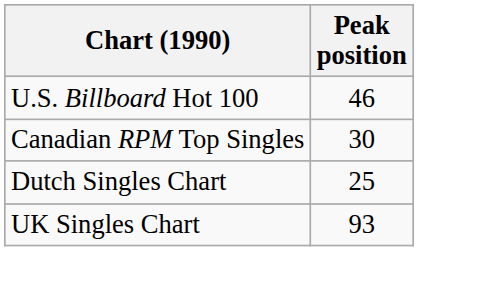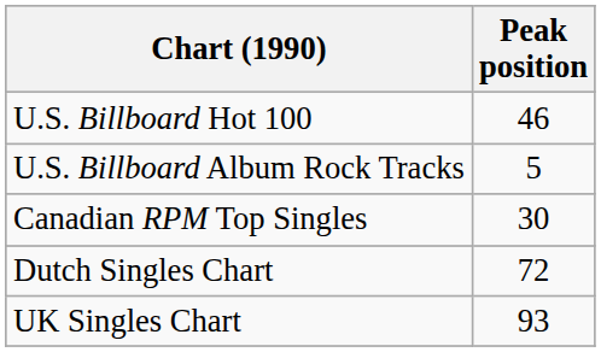 <table class="wikitable">
 <tr>
 <th>Chart (1990)</th>
 <th>Peak<br>position</th>
 </tr>
 <tr>
 <td>U.S. <em>Billboard</em> Hot 100</td>
 <td align="center">46</td>
 </tr>
 <tr>
+<td>U.S. <em>Billboard</em> Album Rock Tracks</td>
+<td align="center">5</td>
+</tr>
+<tr>
 <td>Canadian <em>RPM</em> Top Singles</td>
 <td align="center">30</td>
 </tr>
 <tr>
 <td>Dutch Singles Chart</td>
-<td align="center">25</td>
+<td align="center">72</td>
 </tr>
 <tr>
 <td>UK Singles Chart</td>
 <td align="center">93</td>
 </tr>
 </table>
